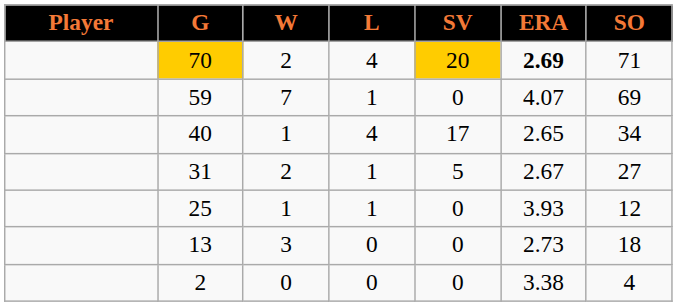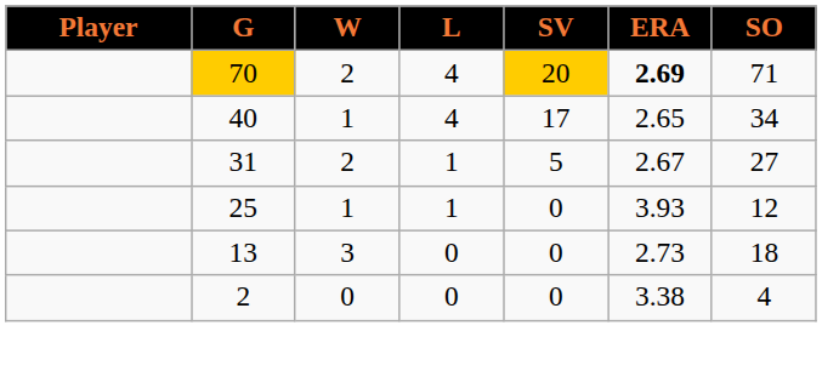 <table class="wikitable sortable">
 <tr>
 <th style="background:black;color:#f47937;" width="16%">Player</th>
 <th style="background:black;color:#f47937;" width="9%">G</th>
 <th style="background:black;color:#f47937;" width="9%">W</th>
 <th style="background:black;color:#f47937;" width="9%">L</th>
 <th style="background:black;color:#f47937;" width="9%">SV</th>
 <th style="background:black;color:#f47937;" width="9%">ERA</th>
 <th style="background:black;color:#f47937;" width="9%">SO</th>
 </tr>
 <tr align="center">
 <td></td>
 <td bgcolor="#FFCC00">70</td>
 <td>2</td>
 <td>4</td>
 <td bgcolor="#FFCC00">20</td>
 <td><strong>2.69</strong></td>
 <td>71</td>
-</tr>
-<tr align=center>
-<td></td>
-<td>59</td>
-<td>7</td>
-<td>1</td>
-<td>0</td>
-<td>4.07</td>
-<td>69</td>
 </tr>
 <tr align=center>
 <td></td>
 <td>40</td>
 <td>1</td>
 <td>4</td>
 <td>17</td>
 <td>2.65</td>
 <td>34</td>
 </tr>
 <tr align="center">
 <td></td>
 <td>31</td>
 <td>2</td>
 <td>1</td>
 <td>5</td>
 <td>2.67</td>
 <td>27</td>
 </tr>
 <tr align="center">
 <td></td>
 <td>25</td>
 <td>1</td>
 <td>1</td>
 <td>0</td>
 <td>3.93</td>
 <td>12</td>
 </tr>
 <tr align="center">
 <td></td>
 <td>13</td>
 <td>3</td>
 <td>0</td>
 <td>0</td>
 <td>2.73</td>
 <td>18</td>
 </tr>
 <tr align="center">
 <td></td>
 <td>2</td>
 <td>0</td>
 <td>0</td>
 <td>0</td>
 <td>3.38</td>
 <td>4</td>
 </tr>
 </table>
